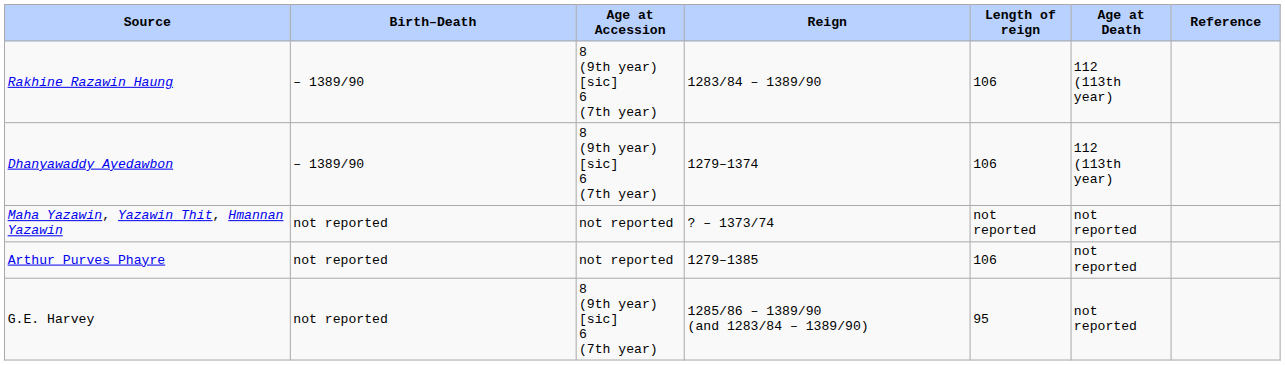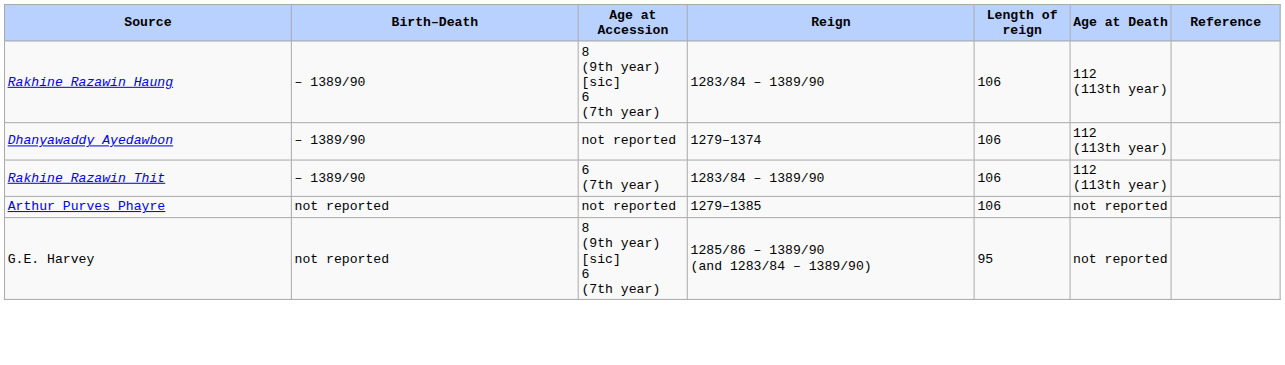 <table width=100% class="wikitable">
 <tr>
 <th style="background-color:#B9D1FF" width=15%>Source</th>
 <th style="background-color:#B9D1FF" width=15%>Birth–Death</th>
 <th style="background-color:#B9D1FF" width=5%>Age at Accession</th>
 <th style="background-color:#B9D1FF" width=15%>Reign</th>
 <th style="background-color:#B9D1FF" width=5%>Length of reign</th>
 <th style="background-color:#B9D1FF" width=5%>Age at Death</th>
 <th style="background-color:#B9D1FF" width=5%>Reference</th>
 </tr>
 <tr>
 <td><em><a href='#'>Rakhine Razawin Haung</a></em></td>
 <td> – 1389/90</td>
 <td>8 <br> (9th year) [sic] <br> 6 <br> (7th year)</td>
 <td>1283/84 – 1389/90</td>
 <td>106</td>
 <td>112 <br> (113th year)</td>
 <td></td>
 </tr>
 <tr>
 <td><em><a href='#'>Dhanyawaddy Ayedawbon</a></em></td>
 <td> – 1389/90</td>
-<td>8 <br> (9th year) [sic] <br> 6 <br> (7th year)</td>
+<td>not reported</td>
 <td>1279–1374</td>
 <td>106</td>
 <td>112 <br> (113th year)</td>
 <td></td>
 </tr>
 <tr>
-<td><em><a href='#'>Maha Yazawin</a></em>, <em><a href='#'>Yazawin Thit</a></em>, <em><a href='#'>Hmannan Yazawin</a></em></td>
-<td>not reported</td>
-<td>not reported</td>
-<td>? – 1373/74</td>
-<td>not reported</td>
-<td>not reported</td>
+<td><em><a href='#'>Rakhine Razawin Thit</a></em></td>
+<td> – 1389/90</td>
+<td>6 <br> (7th year)</td>
+<td>1283/84 – 1389/90</td>
+<td>106</td>
+<td>112 <br> (113th year)</td>
 <td></td>
 </tr>
 <tr>
 <td><a href='#'>Arthur Purves Phayre</a></td>
 <td>not reported</td>
 <td>not reported</td>
 <td>1279–1385</td>
 <td>106</td>
 <td>not reported</td>
 <td></td>
 </tr>
 <tr>
 <td>G.E. Harvey</td>
 <td>not reported</td>
 <td>8 <br> (9th year) [sic] <br> 6 <br> (7th year)</td>
 <td>1285/86 – 1389/90 <br> (and 1283/84 – 1389/90)</td>
 <td>95</td>
 <td>not reported</td>
 <td></td>
 </tr>
 </table>
